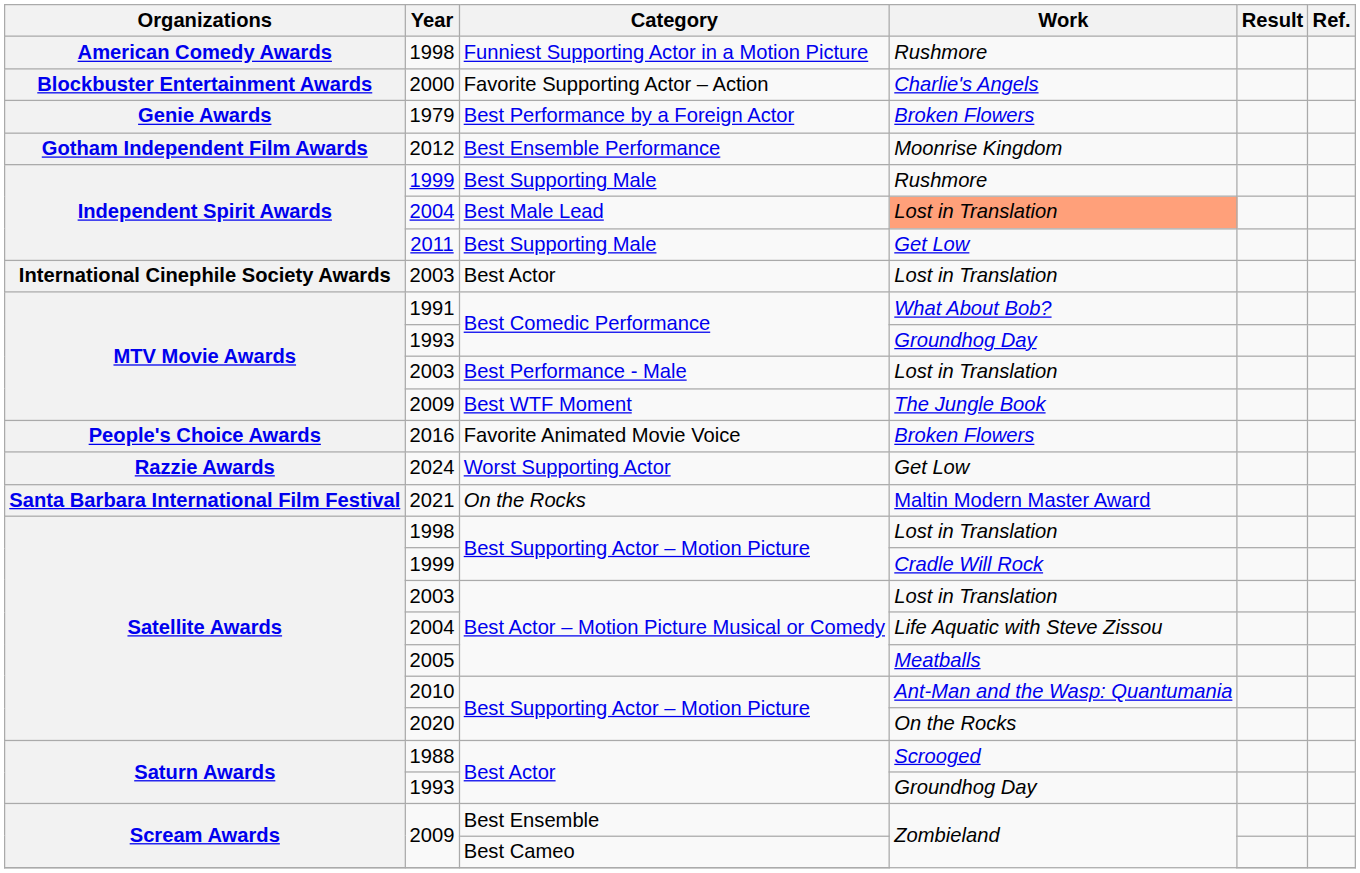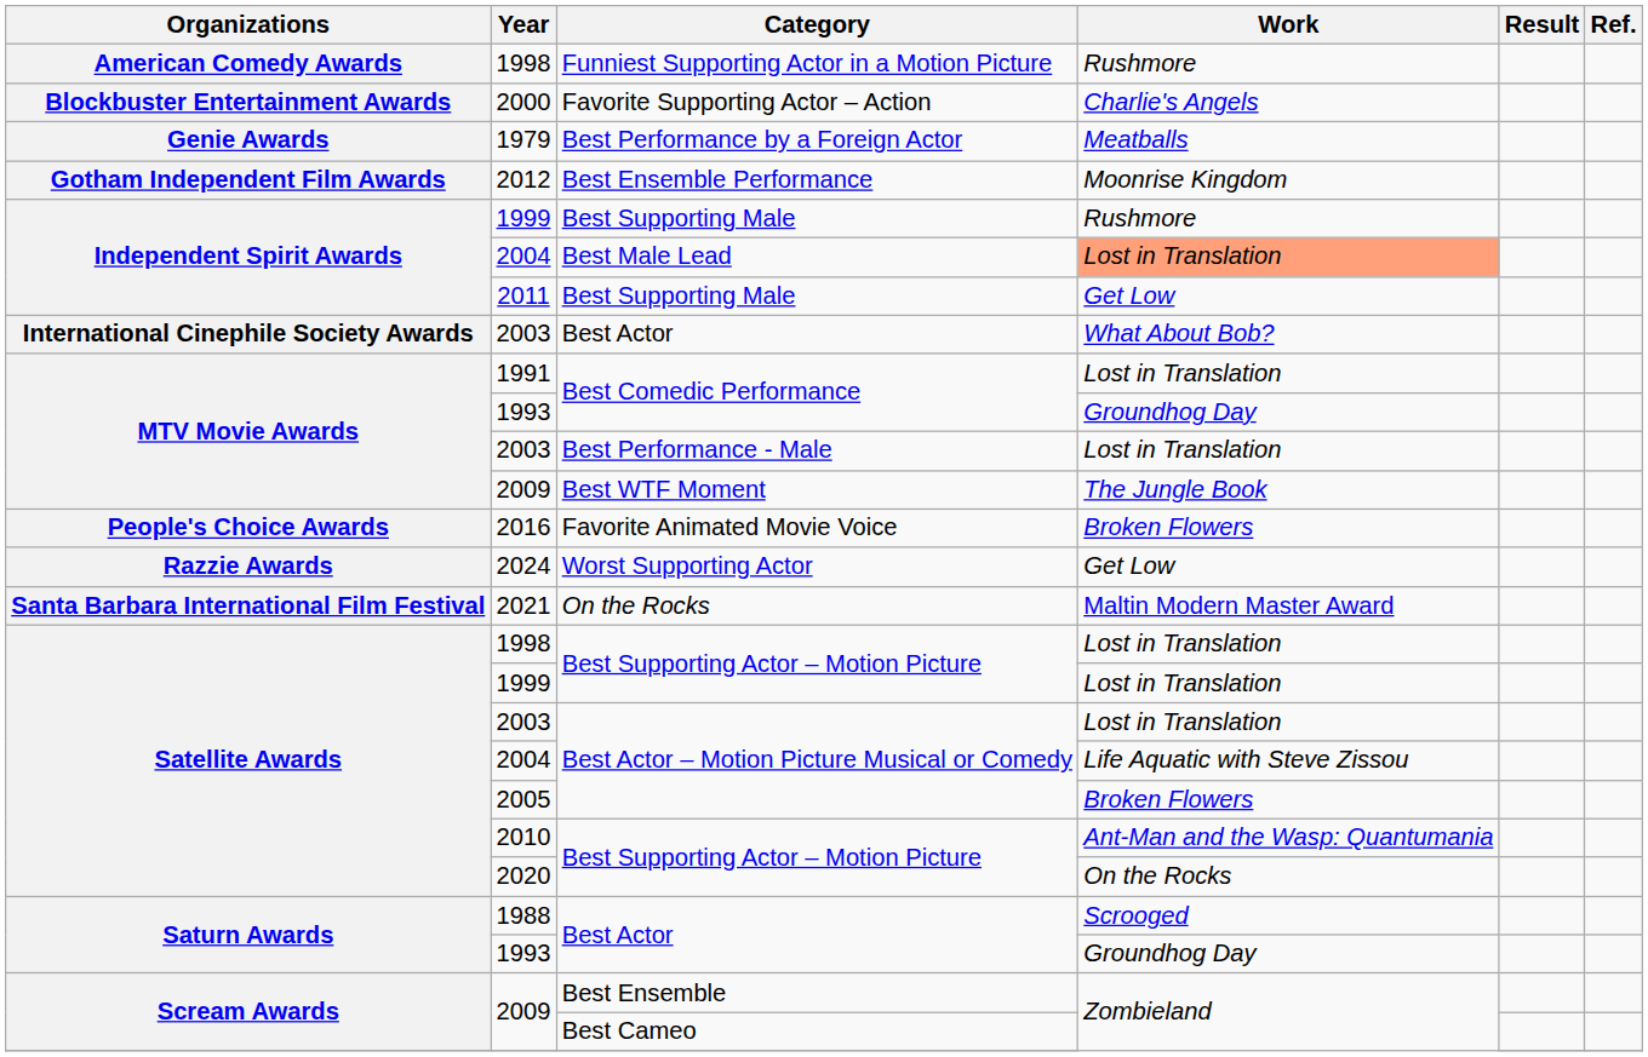 <table class="wikitable sortable plainrowheaders">
 <tr>
 <th>Organizations</th>
 <th>Year</th>
 <th>Category</th>
 <th>Work</th>
 <th>Result</th>
 <th class="unsortable">Ref.</th>
 </tr>
 <tr>
 <th rowspan="1" scope="row"><a href='#'>American Comedy Awards</a></th>
 <td style="text-align:center;">1998</td>
 <td><a href='#'>Funniest Supporting Actor in a Motion Picture</a></td>
 <td><em>Rushmore</em></td>
 <td></td>
 <td style="text-align:center;"></td>
 </tr>
 <tr>
 <th rowspan="1" scope="row"><a href='#'>Blockbuster Entertainment Awards</a></th>
 <td style="text-align:center;">2000</td>
 <td>Favorite Supporting Actor – Action</td>
 <td><em><a href='#'>Charlie's Angels</a></em></td>
 <td></td>
 <td></td>
 </tr>
 <tr>
 <th rowspan="1" scope="row"><a href='#'>Genie Awards</a></th>
 <td style="text-align:center;">1979</td>
 <td><a href='#'>Best Performance by a Foreign Actor</a></td>
-<td><em><a href='#'>Broken Flowers</a></em></td>
+<td><em><a href='#'>Meatballs</a></em></td>
 <td></td>
 <td></td>
 </tr>
 <tr>
 <th rowspan="1" scope="row"><a href='#'>Gotham Independent Film Awards</a></th>
 <td style="text-align:center;">2012</td>
 <td><a href='#'>Best Ensemble Performance</a></td>
 <td><em>Moonrise Kingdom</em></td>
 <td></td>
 <td></td>
 </tr>
 <tr>
 <th rowspan="3" scope="row"><a href='#'>Independent Spirit Awards</a></th>
 <td style="text-align:center;"><a href='#'>1999</a></td>
 <td><a href='#'>Best Supporting Male</a></td>
 <td><em>Rushmore</em></td>
 <td></td>
 <td style="text-align:center;"></td>
 </tr>
 <tr>
 <td style="text-align:center;"><a href='#'>2004</a></td>
 <td><a href='#'>Best Male Lead</a></td>
 <td style="background: lightsalmon;"><em>Lost in Translation</em></td>
 <td></td>
 <td style="text-align:center;"></td>
 </tr>
 <tr>
 <td style="text-align:center;"><a href='#'>2011</a></td>
 <td><a href='#'>Best Supporting Male</a></td>
 <td><em><a href='#'>Get Low</a></em></td>
 <td></td>
 <td style="text-align:center;"></td>
 </tr>
 <tr>
 <th rowspan="1" scope="row">International Cinephile Society Awards</th>
 <td style="text-align:center;">2003</td>
 <td>Best Actor</td>
-<td><em>Lost in Translation</em></td>
+<td><em><a href='#'>What About Bob?</a></em></td>
 <td></td>
 <td></td>
 </tr>
 <tr>
 <th rowspan="4" scope="row"><a href='#'>MTV Movie Awards</a></th>
 <td style="text-align:center;">1991</td>
 <td rowspan="2"><a href='#'>Best Comedic Performance</a></td>
-<td><em><a href='#'>What About Bob?</a></em></td>
+<td><em>Lost in Translation</em></td>
 <td></td>
 <td></td>
 </tr>
 <tr>
 <td style="text-align:center;">1993</td>
 <td><em><a href='#'>Groundhog Day</a></em></td>
 <td></td>
 <td></td>
 </tr>
 <tr>
 <td style="text-align:center;">2003</td>
 <td><a href='#'>Best Performance - Male</a></td>
 <td><em>Lost in Translation</em></td>
 <td></td>
 <td></td>
 </tr>
 <tr>
 <td style="text-align:center;">2009</td>
 <td><a href='#'>Best WTF Moment</a></td>
 <td><em><a href='#'>The Jungle Book</a></em></td>
 <td></td>
 <td></td>
 </tr>
 <tr>
 <th rowspan="1" scope="row"><a href='#'>People's Choice Awards</a></th>
 <td style="text-align:center;">2016</td>
 <td>Favorite Animated Movie Voice</td>
 <td><em><a href='#'>Broken Flowers</a></em></td>
 <td></td>
 <td></td>
 </tr>
 <tr>
 <th rowspan="1" scope="row"><a href='#'>Razzie Awards</a></th>
 <td style="text-align:center;">2024</td>
 <td><a href='#'>Worst Supporting Actor</a></td>
 <td><em>Get Low</em></td>
 <td></td>
 <td></td>
 </tr>
 <tr>
 <th rowspan="1" scope="row"><a href='#'>Santa Barbara International Film Festival</a></th>
 <td style="text-align:center;", align=center>2021</td>
 <td><em>On the Rocks</em></td>
 <td><a href='#'>Maltin Modern Master Award</a></td>
 <td></td>
 <td></td>
 </tr>
 <tr>
 <th rowspan="7" scope="row"><a href='#'>Satellite Awards</a></th>
 <td style="text-align:center;">1998</td>
 <td rowspan=2><a href='#'>Best Supporting Actor – Motion Picture</a></td>
 <td><em>Lost in Translation</em></td>
 <td></td>
 <td></td>
 </tr>
 <tr>
 <td style="text-align:center;">1999</td>
-<td><em><a href='#'>Cradle Will Rock</a></em></td>
+<td><em>Lost in Translation</em></td>
 <td></td>
 <td></td>
 </tr>
 <tr>
 <td style="text-align:center;">2003</td>
 <td rowspan="3"><a href='#'>Best Actor – Motion Picture Musical or Comedy</a></td>
 <td><em>Lost in Translation</em></td>
 <td></td>
 <td></td>
 </tr>
 <tr>
 <td style="text-align:center;">2004</td>
 <td><em>Life Aquatic with Steve Zissou</em></td>
 <td></td>
 <td></td>
 </tr>
 <tr>
 <td style="text-align:center;">2005</td>
-<td><em><a href='#'>Meatballs</a></em></td>
+<td><em><a href='#'>Broken Flowers</a></em></td>
 <td></td>
 <td></td>
 </tr>
 <tr>
 <td style="text-align:center;">2010</td>
 <td rowspan="2"><a href='#'>Best Supporting Actor – Motion Picture</a></td>
 <td><em><a href='#'>Ant-Man and the Wasp: Quantumania</a></em></td>
 <td></td>
 <td></td>
 </tr>
 <tr>
 <td style="text-align:center;">2020</td>
 <td><em>On the Rocks</em></td>
 <td></td>
 <td></td>
 </tr>
 <tr>
 <th rowspan="2" scope="row"><a href='#'>Saturn Awards</a></th>
 <td style="text-align:center;">1988</td>
 <td rowspan="2"><a href='#'>Best Actor</a></td>
 <td><em><a href='#'>Scrooged</a></em></td>
 <td></td>
 <td></td>
 </tr>
 <tr>
 <td style="text-align:center;">1993</td>
 <td><em>Groundhog Day</em></td>
 <td></td>
 <td></td>
 </tr>
 <tr>
 <th rowspan="2" scope="row"><a href='#'>Scream Awards</a></th>
 <td style="text-align:center;", rowspan="2">2009</td>
 <td>Best Ensemble</td>
 <td rowspan=4><em>Zombieland</em></td>
 <td></td>
 <td></td>
 </tr>
 <tr>
 <td>Best Cameo</td>
 <td></td>
 <td></td>
 </tr>
 <tr>
 </tr>
 </table>
